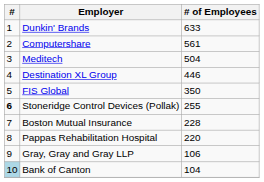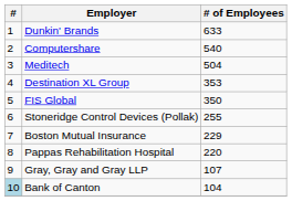 <table class="wikitable">
 <tr>
 <th>#</th>
 <th>Employer</th>
 <th># of Employees</th>
 </tr>
 <tr>
 <td>1</td>
 <td><a href='#'>Dunkin' Brands</a></td>
 <td>633</td>
 </tr>
 <tr>
 <td>2</td>
 <td><a href='#'>Computershare</a></td>
-<td>561</td>
+<td>540</td>
 </tr>
 <tr>
 <td>3</td>
 <td><a href='#'>Meditech</a></td>
 <td>504</td>
 </tr>
 <tr>
 <td>4</td>
 <td><a href='#'>Destination XL Group</a></td>
-<td>446</td>
+<td>353</td>
 </tr>
 <tr>
 <td>5</td>
 <td><a href='#'>FIS Global</a></td>
 <td>350</td>
 </tr>
 <tr>
-<td><strong>6</strong></td>
+<td>6</td>
 <td>Stoneridge Control Devices (Pollak)</td>
 <td>255</td>
 </tr>
 <tr>
 <td>7</td>
 <td>Boston Mutual Insurance</td>
-<td>228</td>
+<td>229</td>
 </tr>
 <tr>
 <td>8</td>
 <td>Pappas Rehabilitation Hospital</td>
 <td>220</td>
 </tr>
 <tr>
 <td>9</td>
 <td>Gray, Gray and Gray LLP</td>
-<td>106</td>
+<td>107</td>
 </tr>
 <tr>
 <td style="background: lightblue;">10</td>
 <td>Bank of Canton</td>
 <td>104</td>
 </tr>
 <tr>
 </tr>
 </table>
